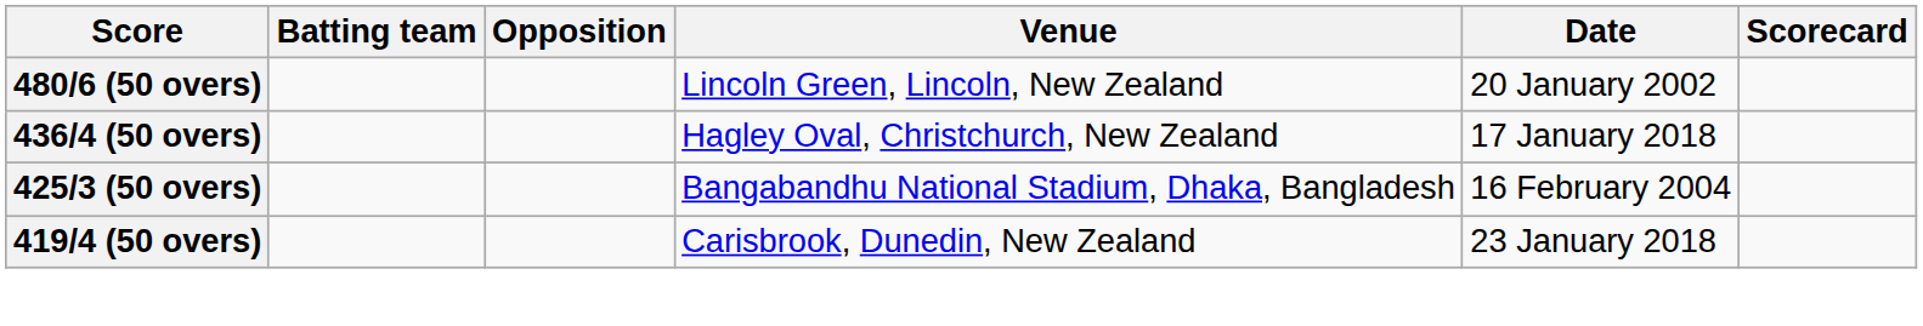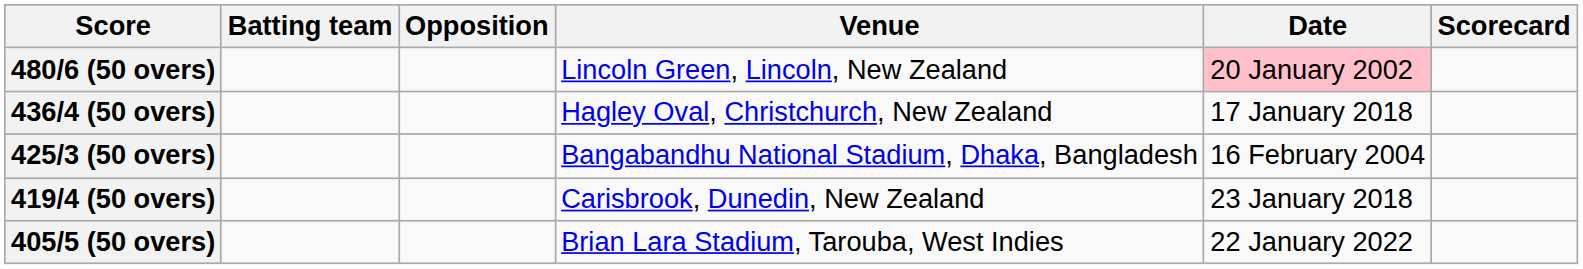 <table class="wikitable">
 <tr>
 <th>Score</th>
 <th>Batting team</th>
 <th>Opposition</th>
 <th>Venue</th>
 <th>Date</th>
 <th>Scorecard</th>
 </tr>
 <tr>
 <th>480/6 (50 overs)</th>
 <td></td>
 <td></td>
 <td><a href='#'>Lincoln Green</a>, <a href='#'>Lincoln</a>, New Zealand</td>
-<td>20 January 2002</td>
+<td style="background: pink;">20 January 2002</td>
 <td></td>
 </tr>
 <tr>
 <th>436/4 (50 overs)</th>
 <td></td>
 <td></td>
 <td><a href='#'>Hagley Oval</a>, <a href='#'>Christchurch</a>, New Zealand</td>
 <td>17 January 2018</td>
 <td></td>
 </tr>
 <tr>
 <th>425/3 (50 overs)</th>
 <td></td>
 <td></td>
 <td><a href='#'>Bangabandhu National Stadium</a>, <a href='#'>Dhaka</a>, Bangladesh</td>
 <td>16 February 2004</td>
 <td></td>
 </tr>
 <tr>
 <th>419/4 (50 overs)</th>
 <td></td>
 <td></td>
 <td><a href='#'>Carisbrook</a>, <a href='#'>Dunedin</a>, New Zealand</td>
 <td>23 January 2018</td>
 <td></td>
 </tr>
+<tr>
+<th>405/5 (50 overs)</th>
+<td></td>
+<td></td>
+<td><a href='#'>Brian Lara Stadium</a>, Tarouba, West Indies</td>
+<td>22 January 2022</td>
+<td></td>
+</tr>
 </table>
